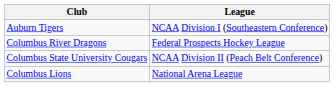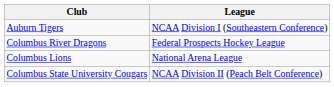 <table class="wikitable">
 <tr>
 <th>Club</th>
 <th>League</th>
 </tr>
 <tr>
 <td><a href='#'>Auburn Tigers</a></td>
 <td><a href='#'>NCAA</a> <a href='#'>Division I</a> (<a href='#'>Southeastern Conference</a>)</td>
 </tr>
 <tr>
 <td><a href='#'>Columbus River Dragons</a></td>
 <td><a href='#'>Federal Prospects Hockey League</a></td>
 </tr>
 <tr>
+<td><a href='#'>Columbus Lions</a></td>
+<td><a href='#'>National Arena League</a></td>
+</tr>
+<tr>
 <td><a href='#'>Columbus State University Cougars</a></td>
 <td><a href='#'>NCAA</a> <a href='#'>Division II</a> (<a href='#'>Peach Belt Conference</a>)</td>
 </tr>
-<tr>
-<td><a href='#'>Columbus Lions</a></td>
-<td><a href='#'>National Arena League</a></td>
-</tr>
 </table>
